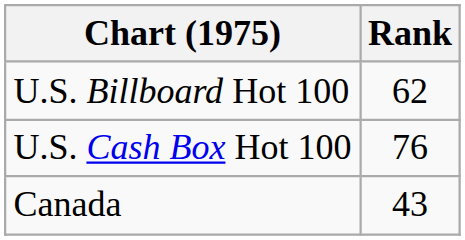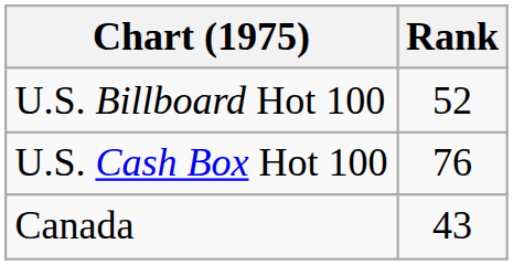 <table class="wikitable sortable">
 <tr>
 <th>Chart (1975)</th>
 <th>Rank</th>
 </tr>
 <tr>
 <td>U.S. <em>Billboard</em> Hot 100</td>
-<td style="text-align:center;">62</td>
+<td style="text-align:center;">52</td>
 </tr>
 <tr>
 <td>U.S. <em><a href='#'>Cash Box</a></em> Hot 100</td>
 <td style="text-align:center;">76</td>
 </tr>
 <tr>
 <td>Canada</td>
 <td style="text-align:center;">43</td>
 </tr>
 </table>
